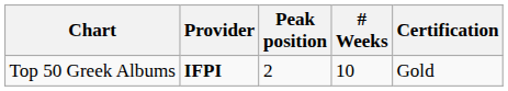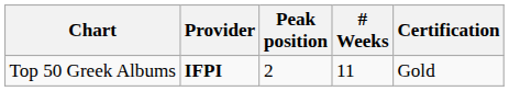 <table class="wikitable">
 <tr>
 <th>Chart</th>
 <th>Provider</th>
 <th>Peak<br>position</th>
 <th>#<br>Weeks</th>
 <th>Certification</th>
 </tr>
 <tr>
 <td>Top 50 Greek Albums</td>
 <td><strong>IFPI</strong></td>
 <td>2</td>
-<td>10</td>
+<td>11</td>
 <td>Gold</td>
 </tr>
 </table>
